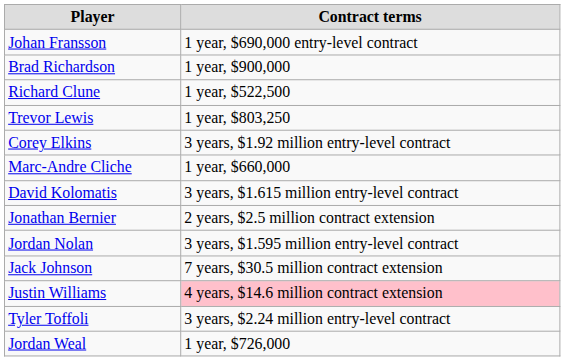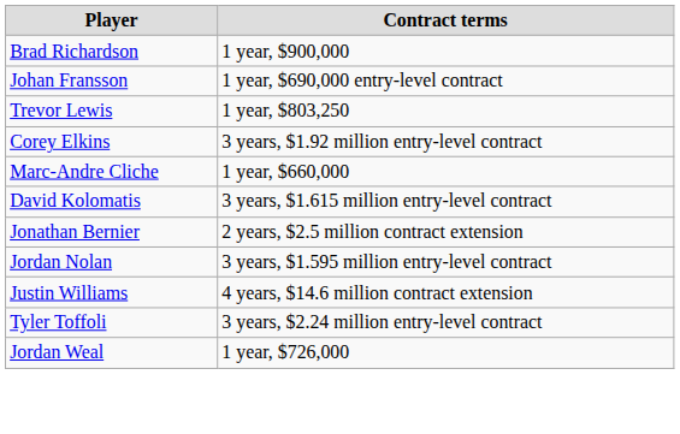 <table class="wikitable" style="width:90%;">
 <tr style="text-align:center; background:#ddd;">
 <td><strong>Player</strong></td>
 <td><strong>Contract terms</strong></td>
 </tr>
 <tr>
-<td><a href='#'>Johan Fransson</a></td>
-<td>1 year, $690,000 entry-level contract</td>
-</tr>
-<tr>
 <td><a href='#'>Brad Richardson</a></td>
 <td>1 year, $900,000</td>
 </tr>
 <tr>
-<td><a href='#'>Richard Clune</a></td>
-<td>1 year, $522,500</td>
+<td><a href='#'>Johan Fransson</a></td>
+<td>1 year, $690,000 entry-level contract</td>
 </tr>
 <tr>
 <td><a href='#'>Trevor Lewis</a></td>
 <td>1 year, $803,250</td>
 </tr>
 <tr>
 <td><a href='#'>Corey Elkins</a></td>
 <td>3 years, $1.92 million entry-level contract</td>
 </tr>
 <tr>
 <td><a href='#'>Marc-Andre Cliche</a></td>
 <td>1 year, $660,000</td>
 </tr>
 <tr>
 <td><a href='#'>David Kolomatis</a></td>
 <td>3 years, $1.615 million entry-level contract</td>
 </tr>
 <tr>
 <td><a href='#'>Jonathan Bernier</a></td>
 <td>2 years, $2.5 million contract extension</td>
 </tr>
 <tr>
 <td><a href='#'>Jordan Nolan</a></td>
 <td>3 years, $1.595 million entry-level contract</td>
 </tr>
 <tr>
-<td><a href='#'>Jack Johnson</a></td>
-<td>7 years, $30.5 million contract extension</td>
-</tr>
-<tr>
 <td><a href='#'>Justin Williams</a></td>
-<td style="background: pink;">4 years, $14.6 million contract extension</td>
+<td>4 years, $14.6 million contract extension</td>
 </tr>
 <tr>
 <td><a href='#'>Tyler Toffoli</a></td>
 <td>3 years, $2.24 million entry-level contract</td>
 </tr>
 <tr>
 <td><a href='#'>Jordan Weal</a></td>
 <td>1 year, $726,000</td>
 </tr>
 </table>
